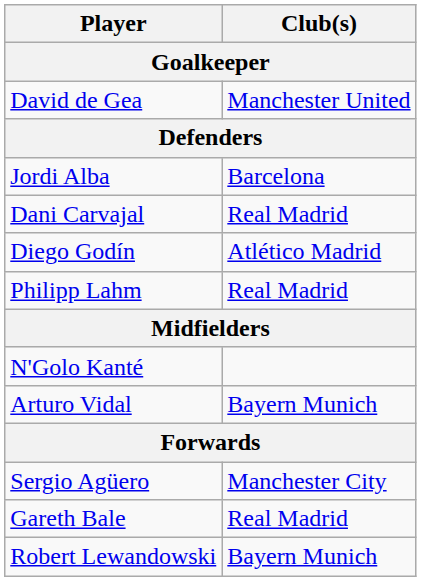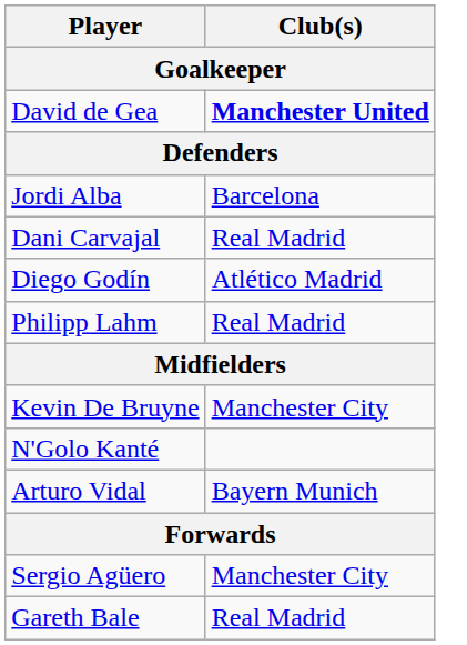 <table class="wikitable mw-collapsible mw-collapsed">
 <tr>
 <th>Player</th>
 <th>Club(s)</th>
 </tr>
 <tr>
 <th colspan="2">Goalkeeper</th>
 </tr>
 <tr>
 <td> <a href='#'>David de Gea</a></td>
-<td> <a href='#'>Manchester United</a></td>
+<td><strong> <a href='#'>Manchester United</a></strong></td>
 </tr>
 <tr>
 <th colspan="2">Defenders</th>
 </tr>
 <tr>
 <td> <a href='#'>Jordi Alba</a></td>
 <td> <a href='#'>Barcelona</a></td>
 </tr>
 <tr>
 <td> <a href='#'>Dani Carvajal</a></td>
 <td> <a href='#'>Real Madrid</a></td>
 </tr>
 <tr>
 <td> <a href='#'>Diego Godín</a></td>
 <td> <a href='#'>Atlético Madrid</a></td>
 </tr>
 <tr>
 <td> <a href='#'>Philipp Lahm</a></td>
 <td> <a href='#'>Real Madrid</a></td>
 </tr>
 <tr>
 <th colspan="2">Midfielders</th>
 </tr>
 <tr>
+<td> <a href='#'>Kevin De Bruyne</a></td>
+<td> <a href='#'>Manchester City</a></td>
+</tr>
+<tr>
 <td> <a href='#'>N'Golo Kanté</a></td>
 <td></td>
 </tr>
 <tr>
 <td> <a href='#'>Arturo Vidal</a></td>
 <td> <a href='#'>Bayern Munich</a></td>
 </tr>
 <tr>
 <th colspan="2">Forwards</th>
 </tr>
 <tr>
 <td> <a href='#'>Sergio Agüero</a></td>
 <td> <a href='#'>Manchester City</a></td>
 </tr>
 <tr>
 <td> <a href='#'>Gareth Bale</a></td>
 <td> <a href='#'>Real Madrid</a></td>
 </tr>
-<tr>
-<td> <a href='#'>Robert Lewandowski</a></td>
-<td> <a href='#'>Bayern Munich</a></td>
-</tr>
 </table>
